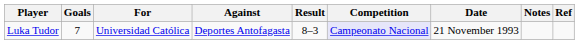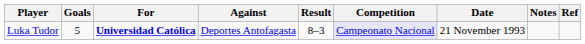 <table class="wikitable" style="text-align:center;">
 <tr>
 <th>Player</th>
 <th>Goals</th>
 <th>For</th>
 <th>Against</th>
 <th>Result</th>
 <th>Competition</th>
 <th>Date</th>
 <th>Notes</th>
 <th>Ref</th>
 </tr>
 <tr>
 <td align="left"><a href='#'>Luka Tudor</a></td>
-<td>7</td>
-<td><a href='#'>Universidad Católica</a></td>
+<td>5</td>
+<td><strong><a href='#'>Universidad Católica</a></strong></td>
 <td><a href='#'>Deportes Antofagasta</a></td>
 <td>8–3</td>
 <td style="background: lavender;"><a href='#'>Campeonato Nacional</a></td>
 <td>21 November 1993</td>
 <td></td>
 <td></td>
 </tr>
 </table>
